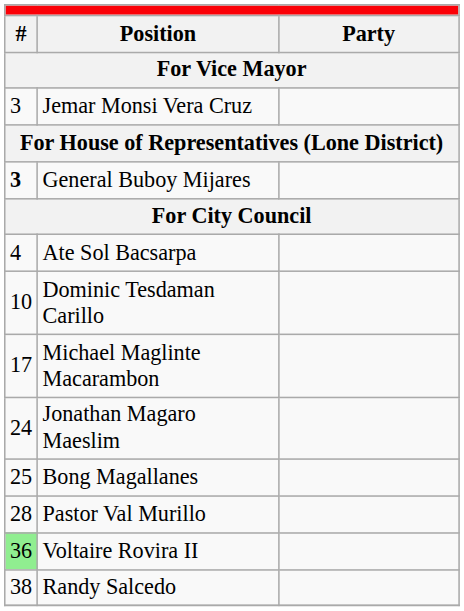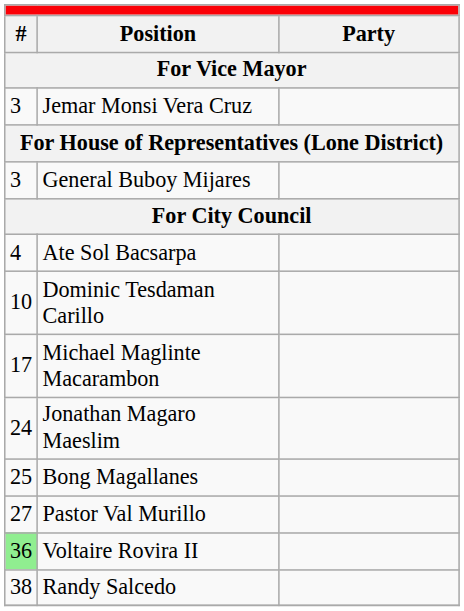 <table class="wikitable" style="font-size:90%">
 <tr>
 <td colspan="4" bgcolor="#fb0007"></td>
 </tr>
 <tr>
 <th>#</th>
 <th width="150px">Position</th>
 <th colspan="2" width="110px">Party</th>
 </tr>
 <tr>
 <th colspan="4">For Vice Mayor</th>
 </tr>
 <tr>
 <td>3</td>
 <td>Jemar Monsi Vera Cruz</td>
 <td></td>
 </tr>
 <tr>
 <th colspan="4">For House of Representatives (Lone District)</th>
 </tr>
 <tr>
-<td><strong>3</strong></td>
+<td>3</td>
 <td>General Buboy Mijares</td>
 <td></td>
 </tr>
 <tr>
 <th colspan="4">For City Council</th>
 </tr>
 <tr>
 <td>4</td>
 <td>Ate Sol Bacsarpa</td>
 <td></td>
 </tr>
 <tr>
 <td>10</td>
 <td>Dominic Tesdaman Carillo</td>
 <td></td>
 </tr>
 <tr>
 <td>17</td>
 <td>Michael Maglinte Macarambon</td>
 <td></td>
 </tr>
 <tr>
 <td>24</td>
 <td>Jonathan Magaro Maeslim</td>
 <td></td>
 </tr>
 <tr>
 <td>25</td>
 <td>Bong Magallanes</td>
 <td></td>
 </tr>
 <tr>
-<td>28</td>
+<td>27</td>
 <td>Pastor Val Murillo</td>
 <td></td>
 </tr>
 <tr>
 <td style="background: lightgreen;">36</td>
 <td>Voltaire Rovira II</td>
 <td></td>
 </tr>
 <tr>
 <td>38</td>
 <td>Randy Salcedo</td>
 <td></td>
 </tr>
 <tr>
 </tr>
 </table>
